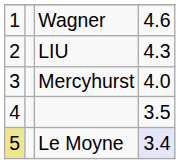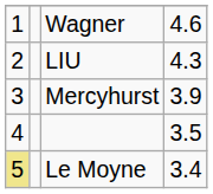 <table class="wikitable sortable" style="font-size:90%;">
 <tr>
 </tr>
 <tr>
 <td style="text-align:center;">1</td>
 <td></td>
 <td>Wagner</td>
 <td style="text-align:center;">4.6</td>
 </tr>
 <tr>
 <td style="text-align:center;">2</td>
 <td></td>
 <td>LIU</td>
 <td style="text-align:center;">4.3</td>
 </tr>
 <tr>
 <td style="text-align:center;">3</td>
 <td></td>
 <td>Mercyhurst</td>
-<td style="text-align:center;">4.0</td>
+<td style="text-align:center;">3.9</td>
 </tr>
 <tr>
 <td style="text-align:center;">4</td>
 <td></td>
 <td></td>
 <td style="text-align:center;">3.5</td>
 </tr>
 <tr>
 <td style="background: khaki; text-align:center;">5</td>
 <td></td>
 <td>Le Moyne</td>
-<td style="background: lavender; text-align:center;">3.4</td>
+<td style="text-align:center;">3.4</td>
 </tr>
 </table>
